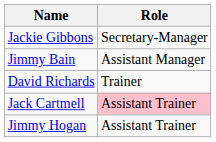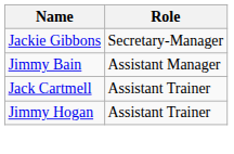 <table class="wikitable">
 <tr>
 <th>Name</th>
 <th>Role</th>
 </tr>
 <tr>
 <td> <a href='#'>Jackie Gibbons</a></td>
 <td>Secretary-Manager</td>
 </tr>
 <tr>
 <td> <a href='#'>Jimmy Bain</a></td>
 <td>Assistant Manager</td>
 </tr>
 <tr>
-<td> <a href='#'>David Richards</a></td>
-<td>Trainer</td>
-</tr>
-<tr>
 <td> <a href='#'>Jack Cartmell</a></td>
-<td style="background: pink;">Assistant Trainer</td>
+<td>Assistant Trainer</td>
 </tr>
 <tr>
 <td> <a href='#'>Jimmy Hogan</a></td>
 <td>Assistant Trainer</td>
 </tr>
 </table>
